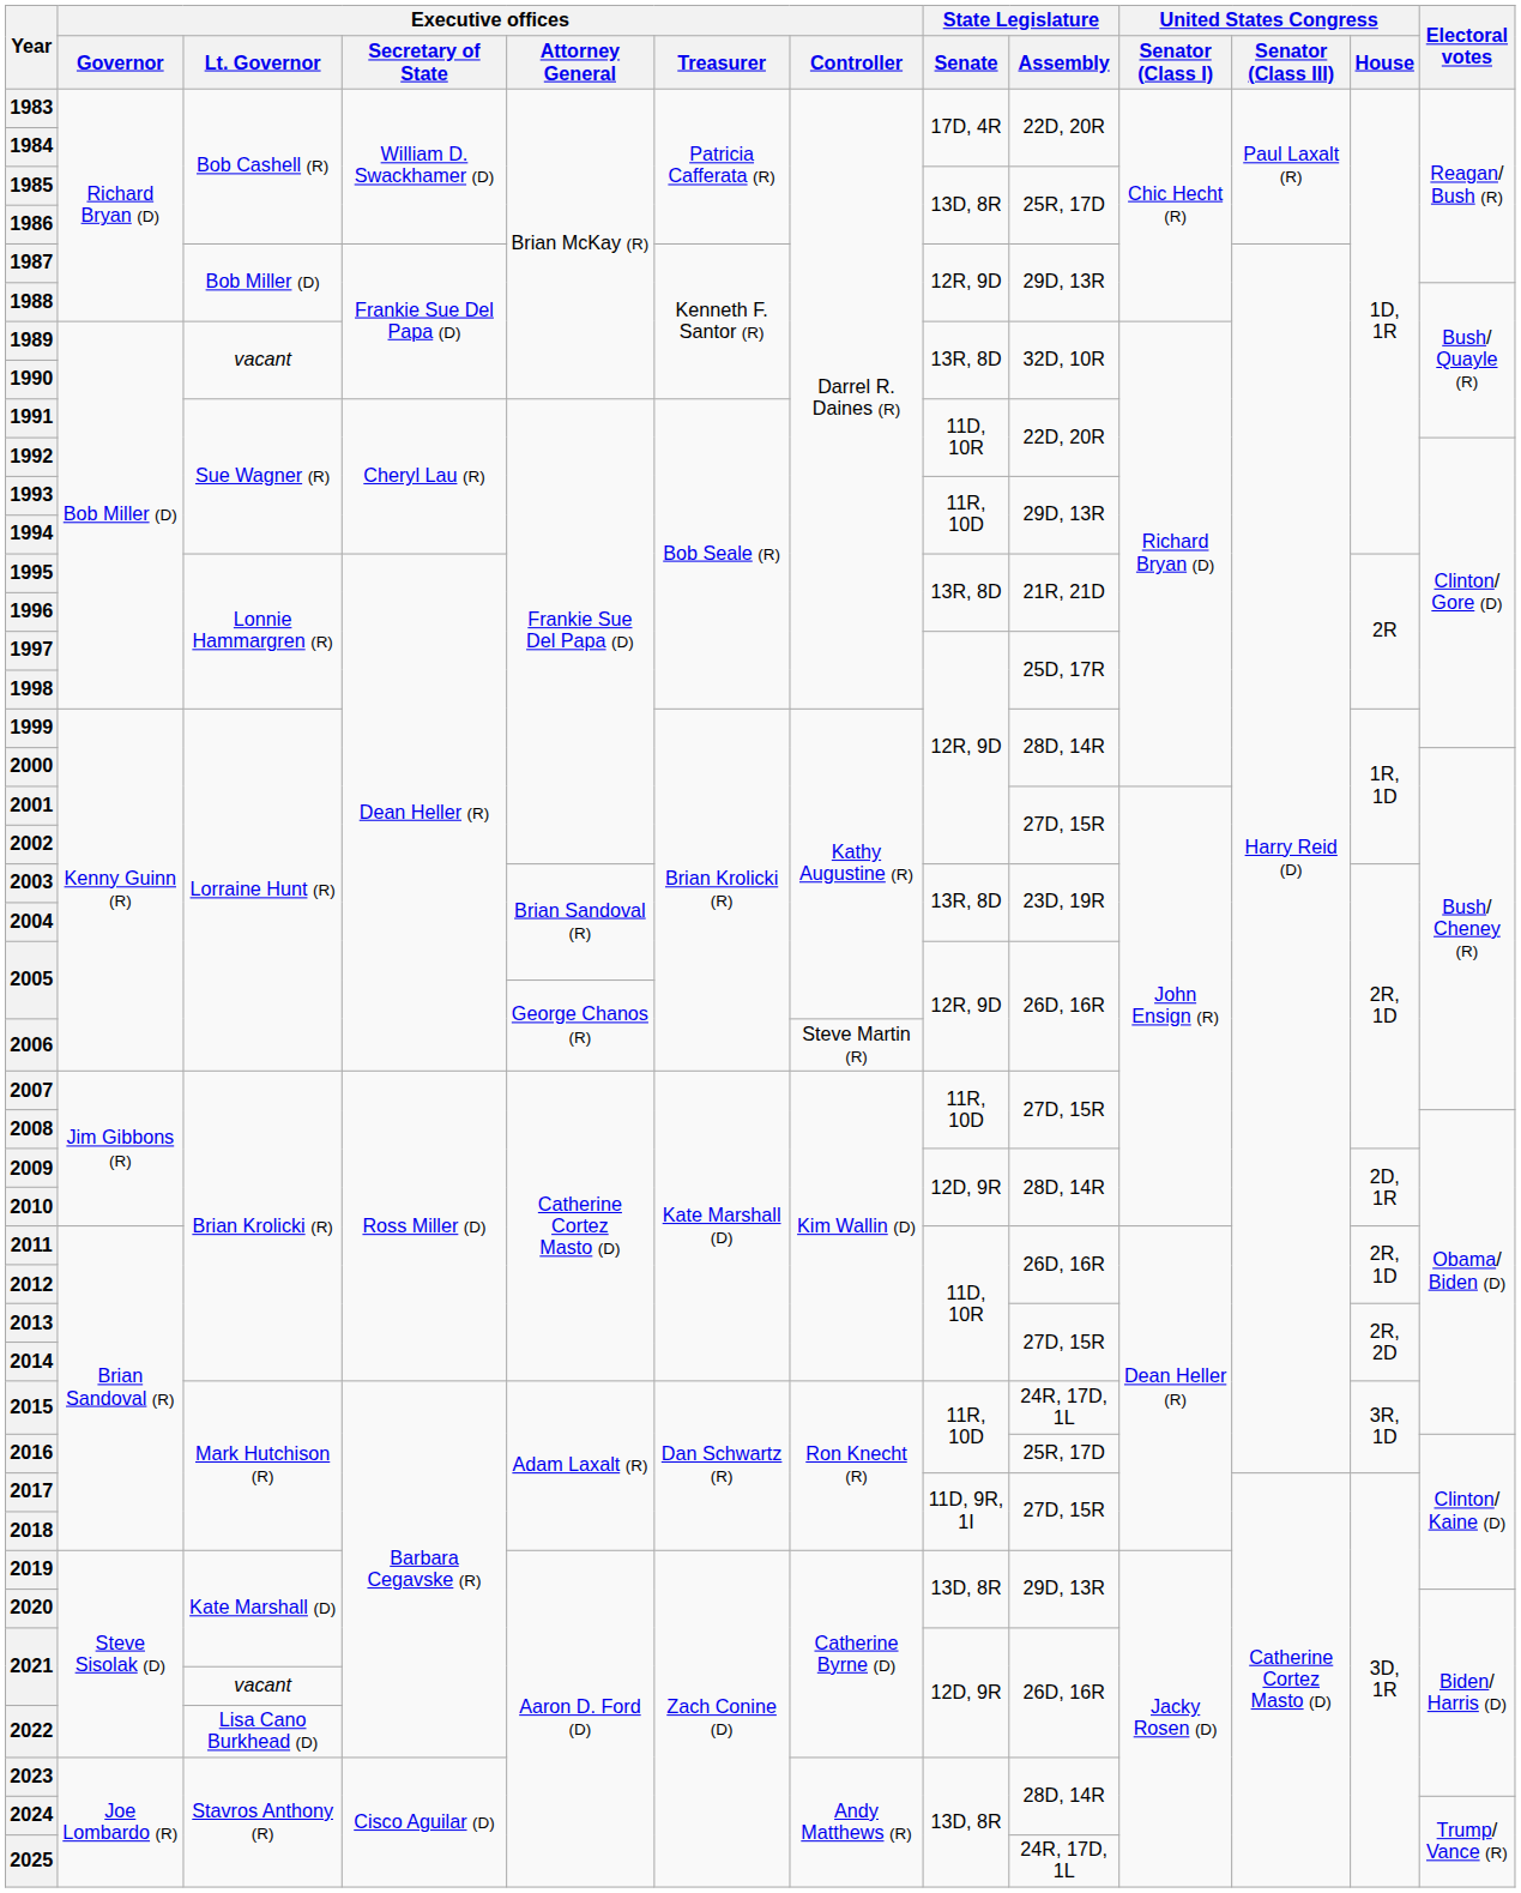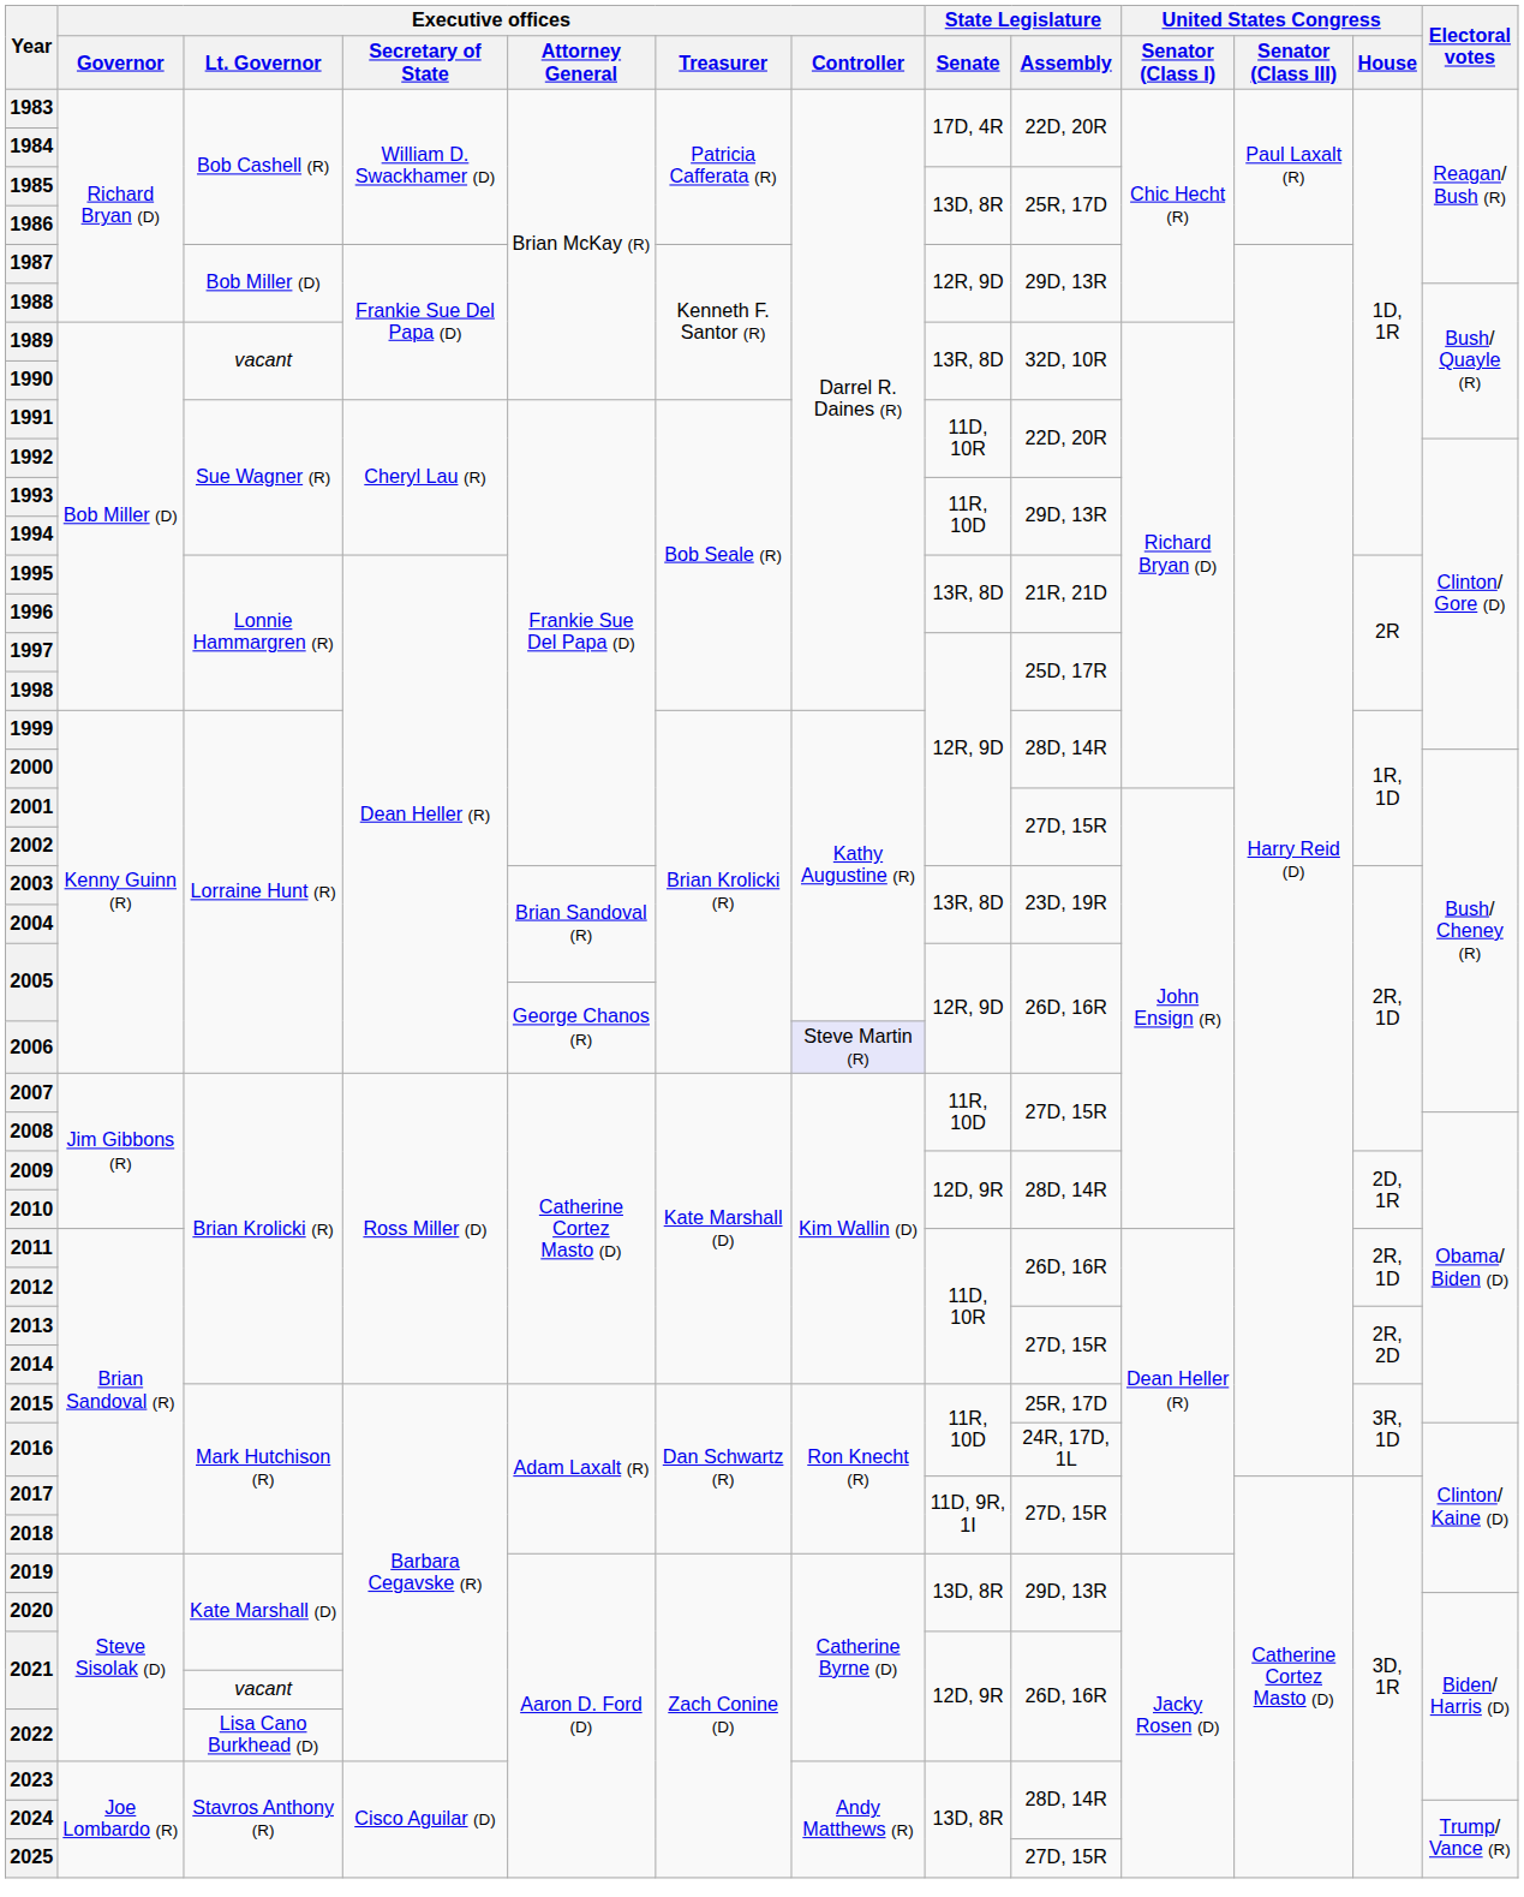 <table class="wikitable sortable sticky-header-multi" style="text-align:center">
 <tr>
 <th rowspan=2 class=unsortable>Year</th>
 <th colspan=6>Executive offices</th>
 <th colspan=2><a href='#'>State Legislature</a></th>
 <th colspan=3><a href='#'>United States Congress</a></th>
 <th rowspan=2 class=unsortable><a href='#'>Electoral<br>votes</a></th>
 </tr>
 <tr style="height:2em">
 <th class=unsortable><a href='#'>Governor</a></th>
 <th class=unsortable><a href='#'>Lt. Governor</a></th>
 <th class=unsortable><a href='#'>Secretary of State</a></th>
 <th class=unsortable><a href='#'>Attorney General</a></th>
 <th class=unsortable><a href='#'>Treasurer</a></th>
 <th class=unsortable><a href='#'>Controller</a></th>
 <th class=unsortable><a href='#'>Senate</a></th>
 <th class=unsortable><a href='#'>Assembly</a></th>
 <th class=unsortable><a href='#'>Senator<br>(Class I)</a></th>
 <th class=unsortable><a href='#'>Senator<br>(Class III)</a></th>
 <th class=unsortable><a href='#'>House</a></th>
 </tr>
 <tr style="height:2em">
 <th>1983</th>
 <td rowspan=6 ><a href='#'>Richard Bryan</a> <small>(D)</small></td>
 <td rowspan=4 ><a href='#'>Bob Cashell</a> <small>(R)</small></td>
 <td rowspan=4 ><a href='#'>William D.<br>Swackhamer</a> <small>(D)</small></td>
 <td rowspan=8 >Brian McKay <small>(R)</small></td>
 <td rowspan=4 ><a href='#'>Patricia Cafferata</a> <small>(R)</small></td>
 <td rowspan=16 >Darrel R. Daines <small>(R)</small></td>
 <td rowspan=2 >17D, 4R</td>
 <td rowspan=2 >22D, 20R</td>
 <td rowspan=6 ><a href='#'>Chic Hecht</a> <small>(R)</small></td>
 <td rowspan=4 ><a href='#'>Paul Laxalt</a> <small>(R)</small></td>
 <td rowspan=12 >1D, 1R</td>
 <td rowspan=5 ><a href='#'>Reagan</a>/<br><a href='#'>Bush</a> <small>(R)</small> </td>
 </tr>
 <tr style="height:2em">
 <th>1984</th>
 </tr>
 <tr style="height:2em">
 <th>1985</th>
 <td rowspan=2 >13D, 8R</td>
 <td rowspan=2 >25R, 17D</td>
 </tr>
 <tr style="height:2em">
 <th>1986</th>
 </tr>
 <tr style="height:2em">
 <th>1987</th>
 <td rowspan=2 ><a href='#'>Bob Miller</a> <small>(D)</small></td>
 <td rowspan=4 ><a href='#'>Frankie Sue Del Papa</a> <small>(D)</small></td>
 <td rowspan=4 >Kenneth F. Santor <small>(R)</small></td>
 <td rowspan=2 >12R, 9D</td>
 <td rowspan=2 >29D, 13R</td>
 <td rowspan=31 ><a href='#'>Harry Reid</a> <small>(D)</small></td>
 </tr>
 <tr style="height:2em">
 <th>1988</th>
 <td rowspan=4 ><a href='#'>Bush</a>/<br><a href='#'>Quayle</a> <small>(R)</small> </td>
 </tr>
 <tr style="height:2em">
 <th>1989</th>
 <td rowspan=10 ><a href='#'>Bob Miller</a> <small>(D)</small></td>
 <td rowspan=2><em>vacant</em></td>
 <td rowspan=2 >13R, 8D</td>
 <td rowspan=2 >32D, 10R</td>
 <td rowspan=12 ><a href='#'>Richard Bryan</a> <small>(D)</small></td>
 </tr>
 <tr style="height:2em">
 <th>1990</th>
 </tr>
 <tr style="height:2em">
 <th>1991</th>
 <td rowspan=4 ><a href='#'>Sue Wagner</a> <small>(R)</small></td>
 <td rowspan=4 ><a href='#'>Cheryl Lau</a> <small>(R)</small></td>
 <td rowspan=12 ><a href='#'>Frankie Sue Del Papa</a> <small>(D)</small></td>
 <td rowspan=8 ><a href='#'>Bob Seale</a> <small>(R)</small></td>
 <td rowspan=2 >11D, 10R</td>
 <td rowspan=2 >22D, 20R</td>
 </tr>
 <tr style="height:2em">
 <th>1992</th>
 <td rowspan=8 ><a href='#'>Clinton</a>/<br><a href='#'>Gore</a> <small>(D)</small> </td>
 </tr>
 <tr style="height:2em">
 <th>1993</th>
 <td rowspan=2 >11R, 10D</td>
 <td rowspan=2 >29D, 13R</td>
 </tr>
 <tr style="height:2em">
 <th>1994</th>
 </tr>
 <tr style="height:2em">
 <th>1995</th>
 <td rowspan=4 ><a href='#'>Lonnie Hammargren</a> <small>(R)</small></td>
 <td rowspan=13 ><a href='#'>Dean Heller</a> <small>(R)</small></td>
 <td rowspan=2 >13R, 8D</td>
 <td rowspan=2 >21R, 21D</td>
 <td rowspan=4 >2R</td>
 </tr>
 <tr style="height:2em">
 <th>1996</th>
 </tr>
 <tr style="height:2em">
 <th>1997</th>
 <td rowspan=6 >12R, 9D</td>
 <td rowspan=2 >25D, 17R</td>
 </tr>
 <tr style="height:2em">
 <th>1998</th>
 </tr>
 <tr style="height:2em">
 <th>1999</th>
 <td rowspan=9 ><a href='#'>Kenny Guinn</a> <small>(R)</small></td>
 <td rowspan=9 ><a href='#'>Lorraine Hunt</a> <small>(R)</small></td>
 <td rowspan=9 ><a href='#'>Brian Krolicki</a> <small>(R)</small></td>
 <td rowspan=8 ><a href='#'>Kathy Augustine</a> <small>(R)</small></td>
 <td rowspan=2 >28D, 14R</td>
 <td rowspan=4 >1R, 1D</td>
 </tr>
 <tr style="height:2em">
 <th>2000</th>
 <td rowspan=9 ><a href='#'>Bush</a>/<br><a href='#'>Cheney</a> <small>(R)</small> </td>
 </tr>
 <tr style="height:2em">
 <th>2001</th>
 <td rowspan=2 >27D, 15R</td>
 <td rowspan=11 ><a href='#'>John Ensign</a> <small>(R)</small></td>
 </tr>
 <tr style="height:2em">
 <th>2002</th>
 </tr>
 <tr style="height:2em">
 <th>2003</th>
 <td rowspan=3 ><a href='#'>Brian Sandoval</a> <small>(R)</small></td>
 <td rowspan=2 >13R, 8D</td>
 <td rowspan=2 >23D, 19R</td>
 <td rowspan=7 >2R, 1D</td>
 </tr>
 <tr style="height:2em">
 <th>2004</th>
 </tr>
 <tr style="height:2em">
 <th rowspan=2>2005</th>
 <td rowspan=3 >12R, 9D</td>
 <td rowspan=3 >26D, 16R</td>
 </tr>
 <tr style="height:2em">
 <td rowspan=2 ><a href='#'>George Chanos</a> <small>(R)</small></td>
 </tr>
 <tr style="height:2em">
 <th>2006</th>
-<td rowspan=1 >Steve Martin <small>(R)</small></td>
+<td rowspan=1  style="background: lavender;">Steve Martin <small>(R)</small></td>
 </tr>
 <tr style="height:2em">
 <th>2007</th>
 <td rowspan=4 ><a href='#'>Jim Gibbons</a> <small>(R)</small></td>
 <td rowspan=8 ><a href='#'>Brian Krolicki</a> <small>(R)</small></td>
 <td rowspan=8 ><a href='#'>Ross Miller</a> <small>(D)</small></td>
 <td rowspan=8 ><a href='#'>Catherine Cortez<br>Masto</a> <small>(D)</small></td>
 <td rowspan=8 ><a href='#'>Kate Marshall</a> <small>(D)</small></td>
 <td rowspan=8 ><a href='#'>Kim Wallin</a> <small>(D)</small></td>
 <td rowspan=2 >11R, 10D</td>
 <td rowspan=2 >27D, 15R</td>
 </tr>
 <tr style="height:2em">
 <th>2008</th>
 <td rowspan=8 ><a href='#'>Obama</a>/<br><a href='#'>Biden</a> <small>(D)</small> </td>
 </tr>
 <tr style="height:2em">
 <th>2009</th>
 <td rowspan=2 >12D, 9R</td>
 <td rowspan=2 >28D, 14R</td>
 <td rowspan=2 >2D, 1R</td>
 </tr>
 <tr style="height:2em">
 <th>2010</th>
 </tr>
 <tr style="height:2em">
 <th>2011</th>
 <td rowspan=8 ><a href='#'>Brian Sandoval</a> <small>(R)</small></td>
 <td rowspan=4 >11D, 10R</td>
 <td rowspan=2 >26D, 16R</td>
 <td rowspan=8 ><a href='#'>Dean Heller</a> <small>(R)</small></td>
 <td rowspan=2 >2R, 1D</td>
 </tr>
 <tr style="height:2em">
 <th>2012</th>
 </tr>
 <tr style="height:2em">
 <th>2013</th>
 <td rowspan=2 >27D, 15R</td>
 <td rowspan=2 >2R, 2D</td>
 </tr>
 <tr style="height:2em">
 <th>2014</th>
 </tr>
 <tr style="height:2em">
 <th>2015</th>
 <td rowspan=4 ><a href='#'>Mark Hutchison</a> <small>(R)</small></td>
 <td rowspan=9 ><a href='#'>Barbara Cegavske</a> <small>(R)</small></td>
 <td rowspan=4 ><a href='#'>Adam Laxalt</a> <small>(R)</small></td>
 <td rowspan=4 ><a href='#'>Dan Schwartz</a> <small>(R)</small></td>
 <td rowspan=4 ><a href='#'>Ron Knecht</a> <small>(R)</small></td>
 <td rowspan=2 >11R, 10D</td>
-<td>24R, 17D, 1L</td>
+<td>25R, 17D</td>
 <td rowspan=2 >3R, 1D</td>
 </tr>
 <tr style="height:2em">
 <th>2016</th>
-<td>25R, 17D</td>
+<td>24R, 17D, 1L</td>
 <td rowspan=4 ><a href='#'>Clinton</a>/<br><a href='#'>Kaine</a> <small>(D)</small> </td>
 </tr>
 <tr style="height:2em">
 <th>2017</th>
 <td rowspan=2 >11D, 9R, 1I</td>
 <td rowspan=2 >27D, 15R</td>
 <td rowspan=11 ><a href='#'>Catherine Cortez<br>Masto</a> <small>(D)</small></td>
 <td rowspan=11 >3D, 1R</td>
 </tr>
 <tr style="height:2em">
 <th>2018</th>
 </tr>
 <tr style="height:2em">
 <th>2019</th>
 <td rowspan=5 ><a href='#'>Steve Sisolak</a> <small>(D)</small></td>
 <td rowspan=3 ><a href='#'>Kate Marshall</a> <small>(D)</small></td>
 <td rowspan=8 ><a href='#'>Aaron D. Ford</a> <small>(D)</small></td>
 <td rowspan=8 ><a href='#'>Zach Conine</a> <small>(D)</small></td>
 <td rowspan=5 ><a href='#'>Catherine Byrne</a> <small>(D)</small></td>
 <td rowspan=2 >13D, 8R</td>
 <td rowspan=2 >29D, 13R</td>
 <td rowspan=13 ><a href='#'>Jacky Rosen</a> <small>(D)</small></td>
 </tr>
 <tr style="height:2em">
 <th>2020</th>
 <td rowspan=5 ><a href='#'>Biden</a>/<br><a href='#'>Harris</a> <small>(D)</small> </td>
 </tr>
 <tr style="height:2em">
 <th rowspan=2>2021</th>
 <td rowspan=3 >12D, 9R</td>
 <td rowspan=3 >26D, 16R</td>
 </tr>
 <tr style="height:2em">
 <td><em>vacant</em></td>
 </tr>
 <tr style="height:2em">
 <th>2022</th>
 <td><a href='#'>Lisa Cano Burkhead</a> <small>(D)</small></td>
 </tr>
 <tr style="height:2em">
 <th>2023</th>
 <td rowspan=4 ><a href='#'>Joe Lombardo</a> <small>(R)</small></td>
 <td rowspan=4 ><a href='#'>Stavros Anthony</a> <small>(R)</small></td>
 <td rowspan=4 ><a href='#'>Cisco Aguilar</a> <small>(D)</small></td>
 <td rowspan=4 ><a href='#'>Andy Matthews</a> <small>(R)</small></td>
 <td rowspan=4 >13D, 8R</td>
 <td rowspan=2 >28D, 14R</td>
 </tr>
 <tr style="height:2em">
 <th>2024</th>
 <td rowspan=2 ><a href='#'>Trump</a>/<br><a href='#'>Vance</a> <small>(R)</small> </td>
 </tr>
 <tr style="height:2em">
 <th>2025</th>
-<td>24R, 17D, 1L</td>
+<td rowspan=1 >27D, 15R</td>
 </tr>
 </table>
